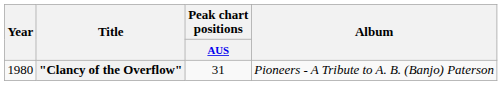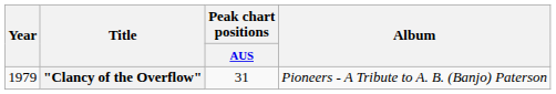 <table class="wikitable plainrowheaders" style="text-align:center;" border="1">
 <tr>
 <th scope="col" rowspan="2">Year</th>
 <th scope="col" rowspan="2">Title</th>
 <th scope="col" colspan="1">Peak chart<br>positions</th>
 <th scope="col" rowspan="2">Album</th>
 </tr>
 <tr>
 <th scope="col" style="text-align:center;"><small><a href='#'>AUS</a><br></small></th>
 </tr>
 <tr>
-<td>1980</td>
+<td>1979</td>
 <th scope="row">"Clancy of the Overflow"</th>
 <td style="text-align:center;">31</td>
 <td><em>Pioneers - A Tribute to A. B. (Banjo) Paterson</em></td>
 </tr>
 </table>
